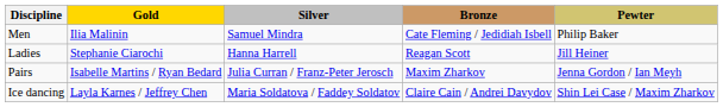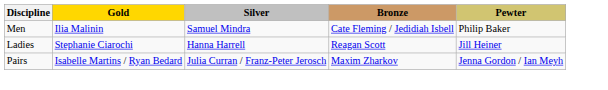 <table class="wikitable">
 <tr>
 <th>Discipline</th>
 <td align=center bgcolor=gold><strong>Gold</strong></td>
 <td align=center bgcolor=silver><strong>Silver</strong></td>
 <td align=center bgcolor=cc9966><strong>Bronze</strong></td>
 <td align=center bgcolor=d1c571><strong>Pewter</strong></td>
 </tr>
 <tr>
 <td>Men</td>
 <td><a href='#'>Ilia Malinin</a></td>
 <td><a href='#'>Samuel Mindra</a></td>
 <td><a href='#'>Cate Fleming</a> / <a href='#'>Jedidiah Isbell</a></td>
 <td>Philip Baker</td>
 </tr>
 <tr>
 <td>Ladies</td>
 <td><a href='#'>Stephanie Ciarochi</a></td>
 <td><a href='#'>Hanna Harrell</a></td>
 <td><a href='#'>Reagan Scott</a></td>
 <td><a href='#'>Jill Heiner</a></td>
 </tr>
 <tr>
 <td>Pairs</td>
 <td><a href='#'>Isabelle Martins</a> / <a href='#'>Ryan Bedard</a></td>
 <td><a href='#'>Julia Curran</a> / <a href='#'>Franz-Peter Jerosch</a></td>
 <td><a href='#'>Maxim Zharkov</a></td>
 <td><a href='#'>Jenna Gordon</a> / <a href='#'>Ian Meyh</a></td>
 </tr>
-<tr>
-<td>Ice dancing</td>
-<td><a href='#'>Layla Karnes</a> / <a href='#'>Jeffrey Chen</a></td>
-<td><a href='#'>Maria Soldatova</a> / <a href='#'>Faddey Soldatov</a></td>
-<td><a href='#'>Claire Cain</a> / <a href='#'>Andrei Davydov</a></td>
-<td><a href='#'>Shin Lei Case</a> / <a href='#'>Maxim Zharkov</a></td>
-</tr>
 </table>
